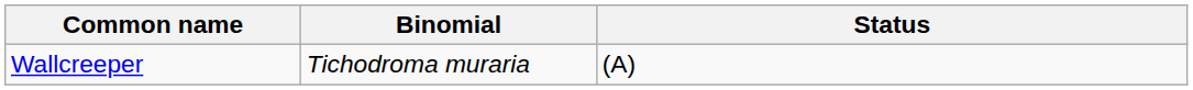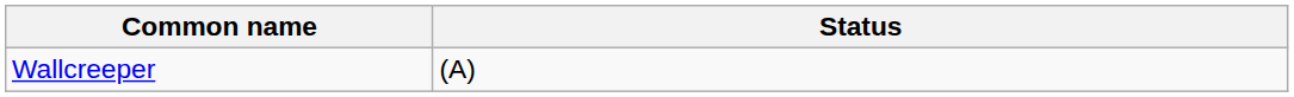 <table width=60% class="wikitable">
 <tr>
 <th width=15%>Common name</th>
-<th width=15%>Binomial</th>
 <th width=30%>Status</th>
 </tr>
 <tr>
 <td><a href='#'>Wallcreeper</a></td>
-<td><em>Tichodroma muraria</em></td>
 <td>(A)</td>
 </tr>
 </table>
